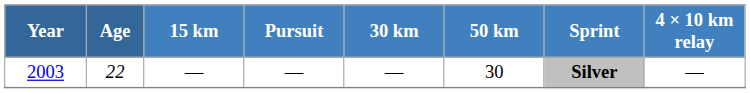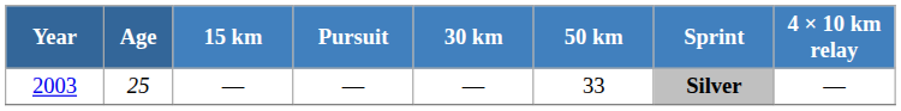 <table class="wikitable" style="font-size:95%; text-align:center; border:grey solid 1px; border-collapse:collapse; background:#ffffff;">
 <tr>
 <th style="background-color:#369; color:white; width:60px;"> Year </th>
 <th style="background-color:#369; color:white; width:40px;"> Age </th>
 <th style="background-color:#4180be; color:white; width:75px;"> 15 km </th>
 <th style="background-color:#4180be; color:white; width:75px;"> Pursuit </th>
 <th style="background-color:#4180be; color:white; width:75px;"> 30 km </th>
 <th style="background-color:#4180be; color:white; width:75px;"> 50 km </th>
 <th style="background-color:#4180be; color:white; width:75px;"> Sprint </th>
 <th style="background-color:#4180be; color:white; width:75px;"> 4 × 10 km <br> relay </th>
 </tr>
 <tr>
 <td><a href='#'>2003</a></td>
-<td><em>22</em></td>
+<td><em>25</em></td>
 <td>—</td>
 <td>—</td>
 <td>—</td>
-<td>30</td>
+<td>33</td>
 <td style="background:silver;"><strong>Silver</strong></td>
 <td>—</td>
 </tr>
 <tr>
 </tr>
 </table>
